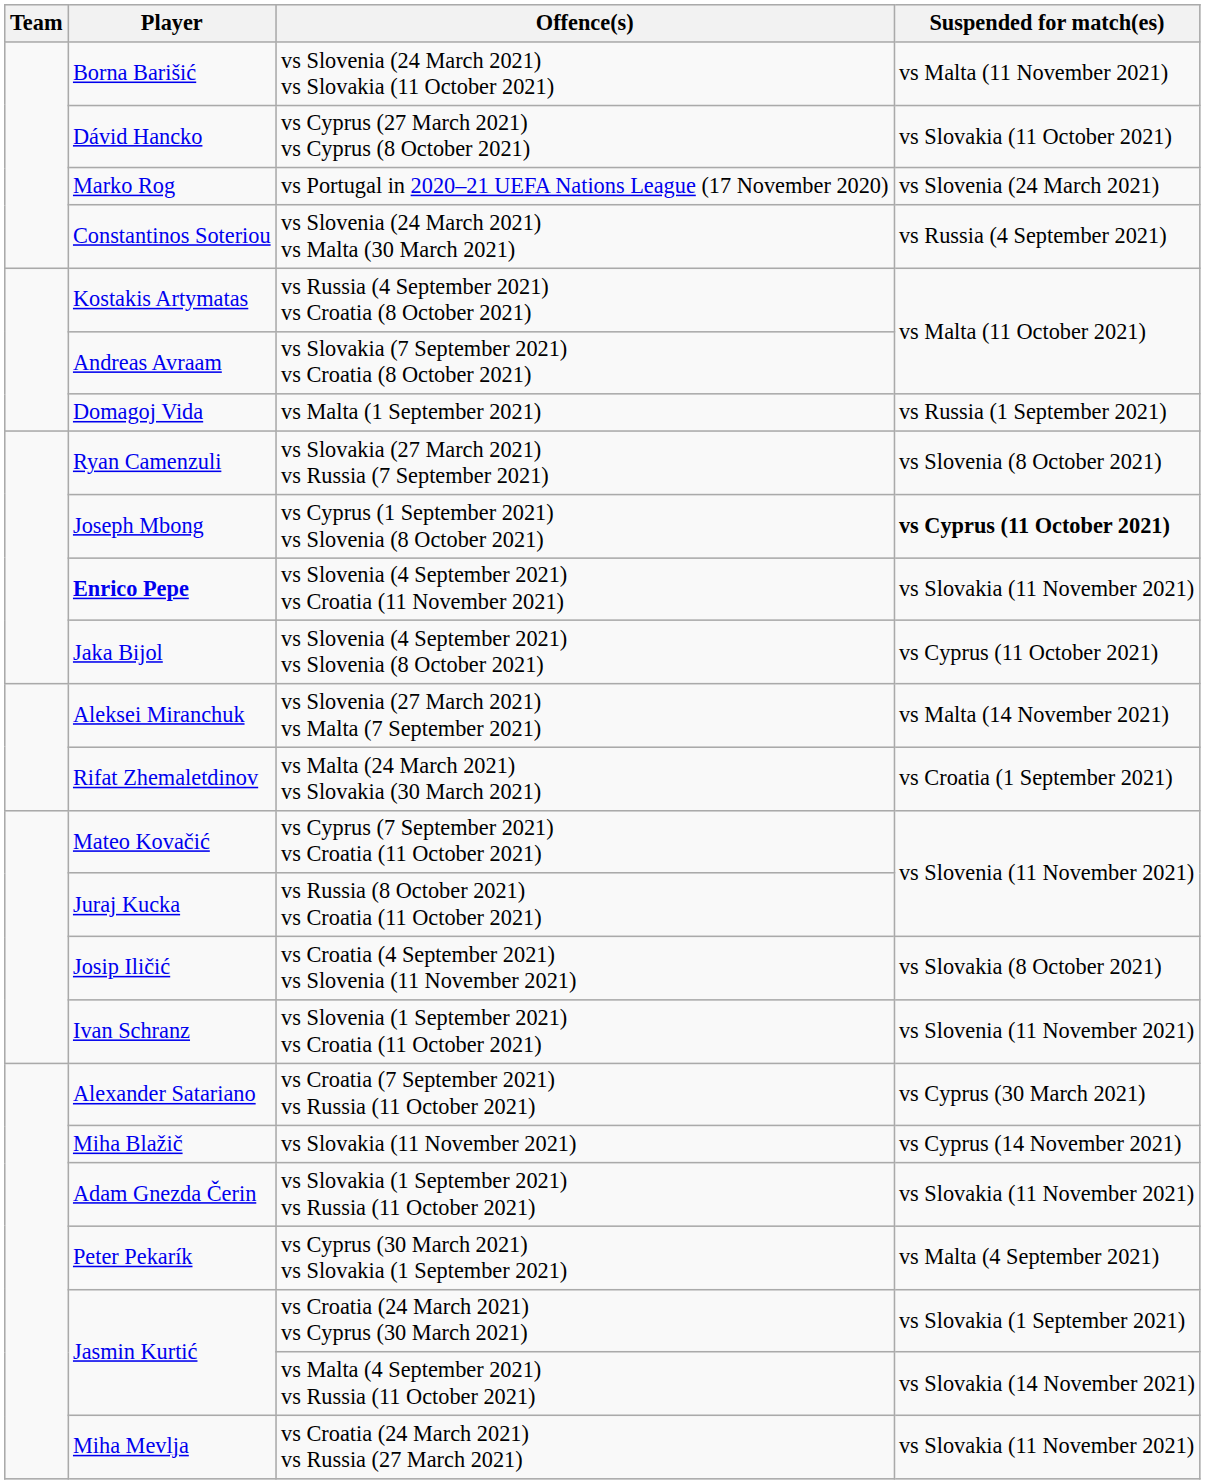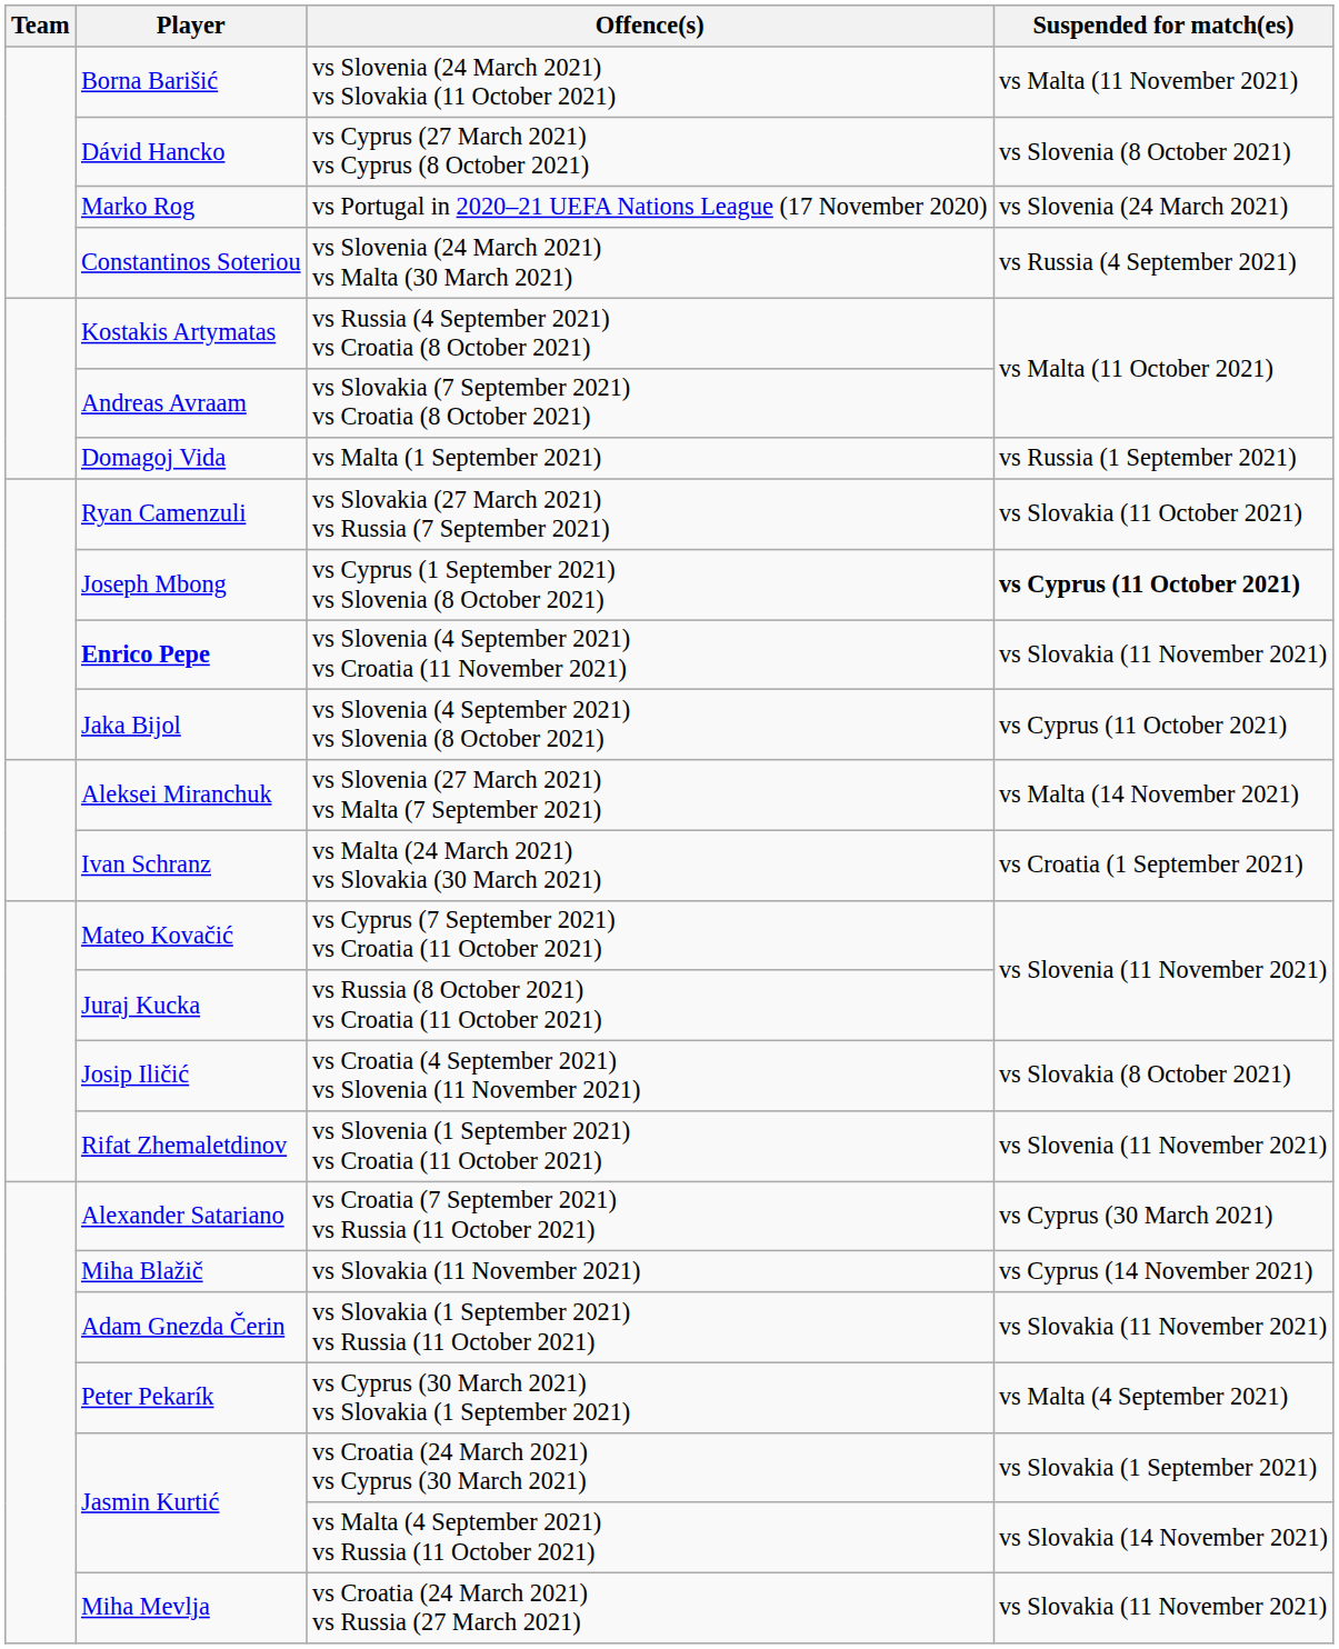 <table class="wikitable" style="font-size:90%">
 <tr>
 <th>Team</th>
 <th>Player</th>
 <th>Offence(s)</th>
 <th>Suspended for match(es)</th>
 </tr>
 <tr>
 <td rowspan=4></td>
 <td><a href='#'>Borna Barišić</a></td>
 <td> vs Slovenia (24 March 2021)<br> vs Slovakia (11 October 2021)</td>
 <td>vs Malta (11 November 2021)</td>
 </tr>
 <tr>
 <td><a href='#'>Dávid Hancko</a></td>
 <td> vs Cyprus (27 March 2021)<br> vs Cyprus (8 October 2021)</td>
-<td>vs Slovakia (11 October 2021)</td>
+<td>vs Slovenia (8 October 2021)</td>
 </tr>
 <tr>
 <td><a href='#'>Marko Rog</a></td>
 <td> vs Portugal in <a href='#'>2020–21 UEFA Nations League</a> (17 November 2020)</td>
 <td>vs Slovenia (24 March 2021)</td>
 </tr>
 <tr>
 <td><a href='#'>Constantinos Soteriou</a></td>
 <td> vs Slovenia (24 March 2021)<br> vs Malta (30 March 2021)</td>
 <td>vs Russia (4 September 2021)</td>
 </tr>
 <tr>
 <td rowspan=3></td>
 <td><a href='#'>Kostakis Artymatas</a></td>
 <td> vs Russia (4 September 2021)<br> vs Croatia (8 October 2021)</td>
 <td rowspan=2>vs Malta (11 October 2021)</td>
 </tr>
 <tr>
 <td><a href='#'>Andreas Avraam</a></td>
 <td> vs Slovakia (7 September 2021)<br> vs Croatia (8 October 2021)</td>
 </tr>
 <tr>
 <td><a href='#'>Domagoj Vida</a></td>
 <td> vs Malta (1 September 2021)</td>
 <td>vs Russia (1 September 2021)</td>
 </tr>
 <tr>
 <td rowspan=4></td>
 <td><a href='#'>Ryan Camenzuli</a></td>
 <td> vs Slovakia (27 March 2021)<br> vs Russia (7 September 2021)</td>
-<td>vs Slovenia (8 October 2021)</td>
+<td>vs Slovakia (11 October 2021)</td>
 </tr>
 <tr>
 <td><a href='#'>Joseph Mbong</a></td>
 <td> vs Cyprus (1 September 2021)<br> vs Slovenia (8 October 2021)</td>
 <td><strong>vs Cyprus (11 October 2021)</strong></td>
 </tr>
 <tr>
 <td><strong><a href='#'>Enrico Pepe</a></strong></td>
 <td> vs Slovenia (4 September 2021)<br> vs Croatia (11 November 2021)</td>
 <td>vs Slovakia (11 November 2021)</td>
 </tr>
 <tr>
 <td><a href='#'>Jaka Bijol</a></td>
 <td> vs Slovenia (4 September 2021)<br> vs Slovenia (8 October 2021)</td>
 <td>vs Cyprus (11 October 2021)</td>
 </tr>
 <tr>
 <td rowspan=2></td>
 <td><a href='#'>Aleksei Miranchuk</a></td>
 <td> vs Slovenia (27 March 2021)<br> vs Malta (7 September 2021)</td>
 <td>vs Malta (14 November 2021)</td>
 </tr>
 <tr>
-<td><a href='#'>Rifat Zhemaletdinov</a></td>
+<td><a href='#'>Ivan Schranz</a></td>
 <td> vs Malta (24 March 2021)<br> vs Slovakia (30 March 2021)</td>
 <td>vs Croatia (1 September 2021)</td>
 </tr>
 <tr>
 <td rowspan=4></td>
 <td><a href='#'>Mateo Kovačić</a></td>
 <td> vs Cyprus (7 September 2021)<br> vs Croatia (11 October 2021)</td>
 <td rowspan=2>vs Slovenia (11 November 2021)</td>
 </tr>
 <tr>
 <td><a href='#'>Juraj Kucka</a></td>
 <td> vs Russia (8 October 2021)<br> vs Croatia (11 October 2021)</td>
 </tr>
 <tr>
 <td><a href='#'>Josip Iličić</a></td>
 <td> vs Croatia (4 September 2021)<br> vs Slovenia (11 November 2021)</td>
 <td>vs Slovakia (8 October 2021)</td>
 </tr>
 <tr>
-<td><a href='#'>Ivan Schranz</a></td>
+<td><a href='#'>Rifat Zhemaletdinov</a></td>
 <td> vs Slovenia (1 September 2021)<br> vs Croatia (11 October 2021)</td>
 <td>vs Slovenia (11 November 2021)</td>
 </tr>
 <tr>
 <td rowspan=7></td>
 <td><a href='#'>Alexander Satariano</a></td>
 <td> vs Croatia (7 September 2021)<br> vs Russia (11 October 2021)</td>
 <td>vs Cyprus (30 March 2021)</td>
 </tr>
 <tr>
 <td><a href='#'>Miha Blažič</a></td>
 <td> vs Slovakia (11 November 2021)</td>
 <td>vs Cyprus (14 November 2021)</td>
 </tr>
 <tr>
 <td><a href='#'>Adam Gnezda Čerin</a></td>
 <td> vs Slovakia (1 September 2021)<br> vs Russia (11 October 2021)</td>
 <td>vs Slovakia (11 November 2021)</td>
 </tr>
 <tr>
 <td><a href='#'>Peter Pekarík</a></td>
 <td> vs Cyprus (30 March 2021)<br> vs Slovakia (1 September 2021)</td>
 <td>vs Malta (4 September 2021)</td>
 </tr>
 <tr>
 <td rowspan=2><a href='#'>Jasmin Kurtić</a></td>
 <td> vs Croatia (24 March 2021)<br> vs Cyprus (30 March 2021)</td>
 <td>vs Slovakia (1 September 2021)</td>
 </tr>
 <tr>
 <td> vs Malta (4 September 2021)<br> vs Russia (11 October 2021)</td>
 <td>vs Slovakia (14 November 2021)</td>
 </tr>
 <tr>
 <td><a href='#'>Miha Mevlja</a></td>
 <td> vs Croatia (24 March 2021)<br> vs Russia (27 March 2021)</td>
 <td>vs Slovakia (11 November 2021)</td>
 </tr>
 </table>
